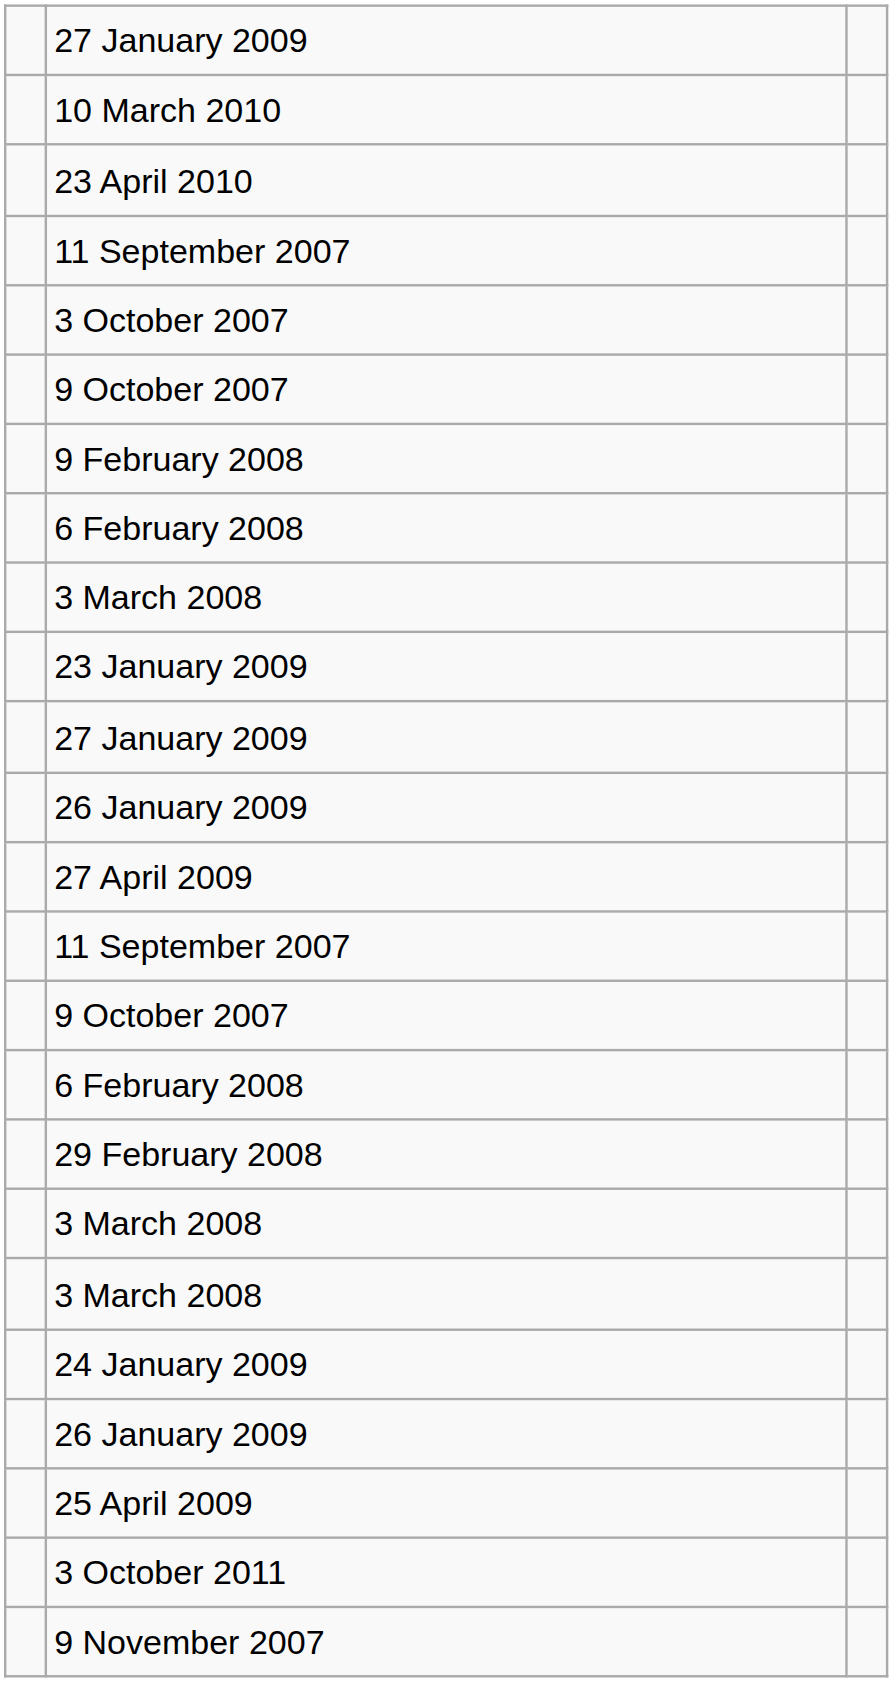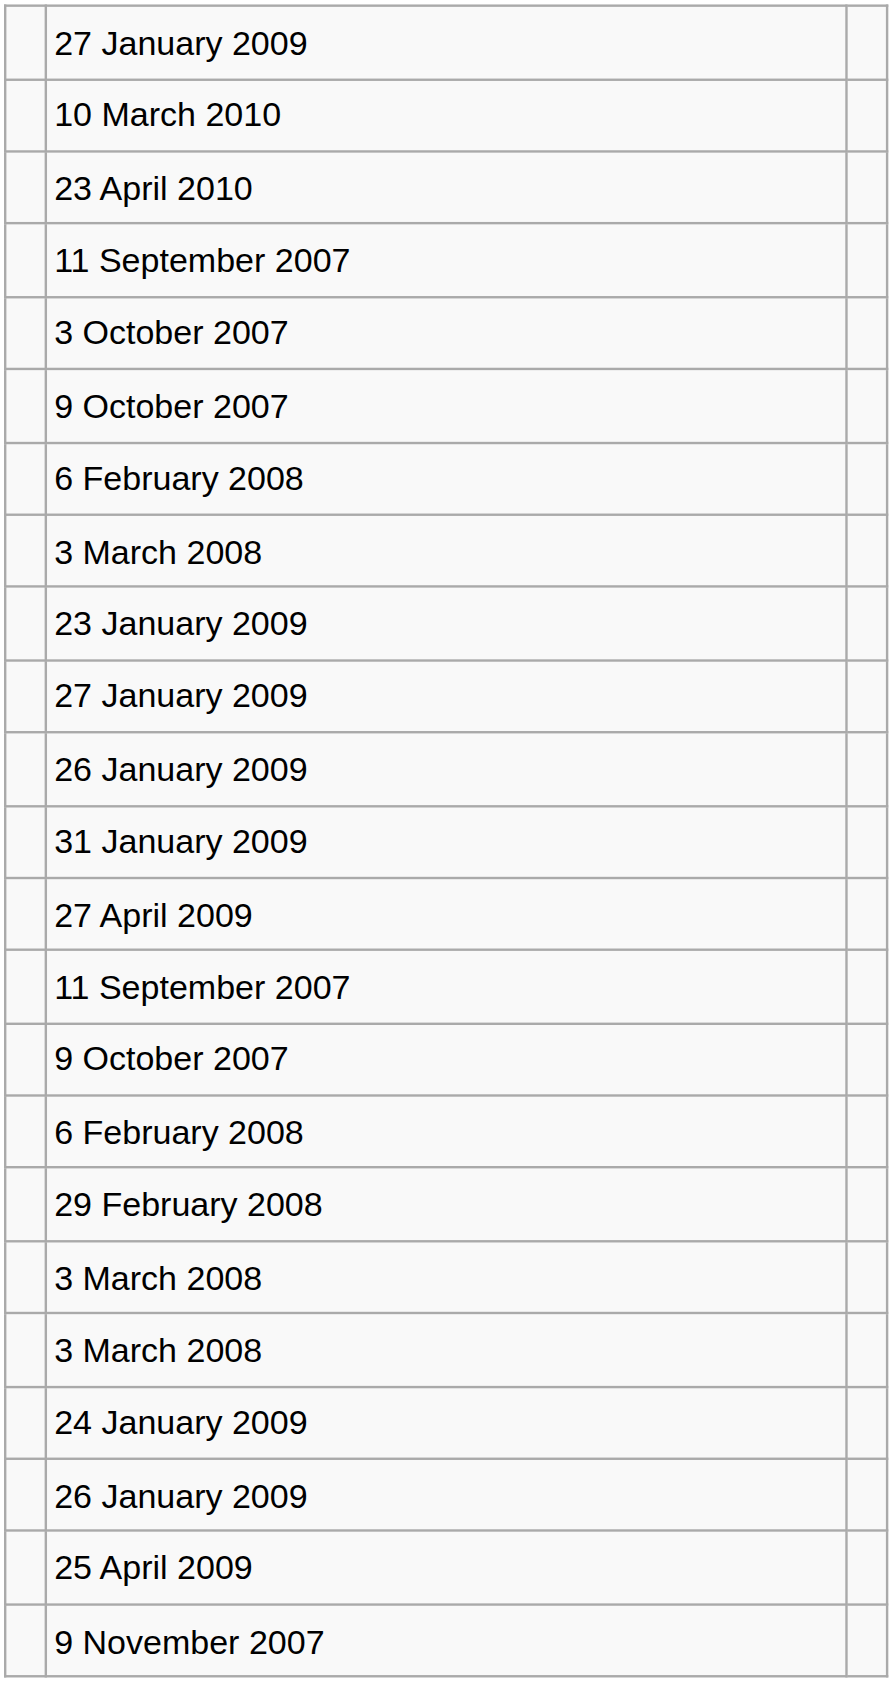 <table class="wikitable" style="font-size: 89%; float: left; width: 26em; margin-right: 1em; height: 700px">
 <tr>
 <td></td>
 <td>27 January 2009</td>
 <td></td>
 </tr>
 <tr>
 <td></td>
 <td>10 March 2010</td>
 <td></td>
 </tr>
 <tr>
 <td></td>
 <td>23 April 2010</td>
 <td></td>
 </tr>
 <tr>
 <td></td>
 <td>11 September 2007</td>
 <td></td>
 </tr>
 <tr>
 <td></td>
 <td>3 October 2007</td>
 <td></td>
 </tr>
 <tr>
 <td></td>
 <td>9 October 2007</td>
 <td></td>
 </tr>
 <tr>
 <td></td>
-<td>9 February 2008</td>
-<td></td>
-</tr>
-<tr>
-<td></td>
 <td>6 February 2008</td>
 <td></td>
 </tr>
 <tr>
 <td></td>
 <td>3 March 2008</td>
 <td></td>
 </tr>
 <tr>
 <td></td>
 <td>23 January 2009</td>
 <td></td>
 </tr>
 <tr>
 <td></td>
 <td>27 January 2009</td>
 <td></td>
 </tr>
 <tr>
 <td></td>
 <td>26 January 2009</td>
+<td></td>
+</tr>
+<tr>
+<td></td>
+<td>31 January 2009</td>
 <td></td>
 </tr>
 <tr>
 <td></td>
 <td>27 April 2009</td>
 <td></td>
 </tr>
 <tr>
 <td></td>
 <td>11 September 2007</td>
 <td></td>
 </tr>
 <tr>
 <td></td>
 <td>9 October 2007</td>
 <td></td>
 </tr>
 <tr>
 <td></td>
 <td>6 February 2008</td>
 <td></td>
 </tr>
 <tr>
 <td></td>
 <td>29 February 2008</td>
 <td></td>
 </tr>
 <tr>
 <td></td>
 <td>3 March 2008</td>
 <td></td>
 </tr>
 <tr>
 <td></td>
 <td>3 March 2008</td>
 <td></td>
 </tr>
 <tr>
 <td></td>
 <td>24 January 2009</td>
 <td></td>
 </tr>
 <tr>
 <td></td>
 <td>26 January 2009</td>
 <td></td>
 </tr>
 <tr>
 <td></td>
 <td>25 April 2009</td>
 <td></td>
 </tr>
 <tr>
 <td></td>
-<td>3 October 2011</td>
-<td></td>
-</tr>
-<tr>
-<td></td>
 <td>9 November 2007</td>
 <td></td>
 </tr>
 </table>
